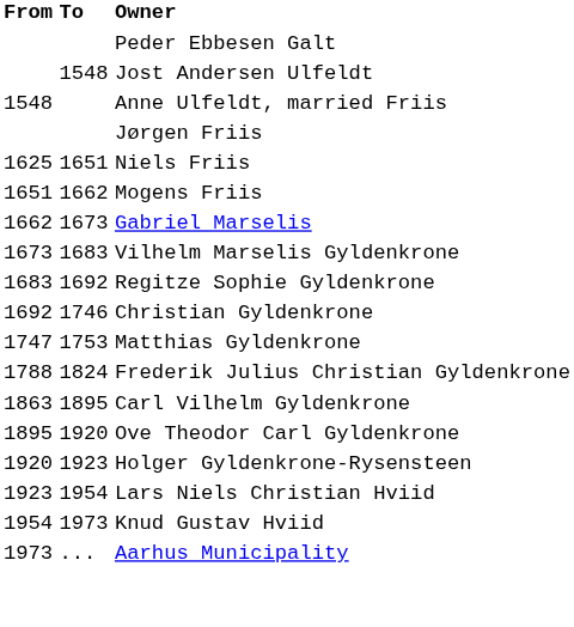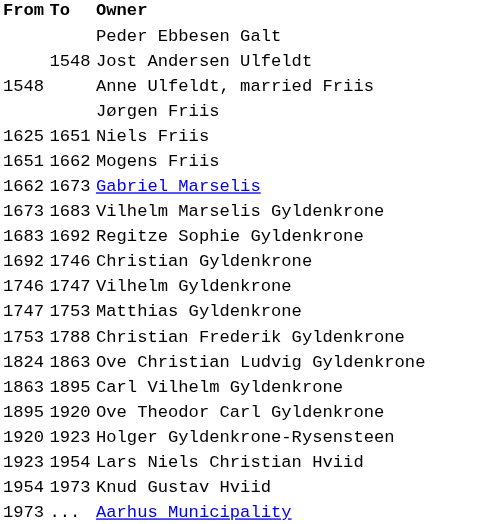 <table>
 <tr>
 <td><strong>From</strong></td>
 <td><strong>To</strong></td>
 <td><strong>Owner</strong></td>
 </tr>
 <tr>
 <td></td>
 <td></td>
 <td>Peder Ebbesen Galt</td>
 </tr>
 <tr>
 <td></td>
 <td>1548</td>
 <td>Jost Andersen Ulfeldt</td>
 </tr>
 <tr>
 <td>1548</td>
 <td></td>
 <td>Anne  Ulfeldt, married Friis</td>
 </tr>
 <tr>
 <td></td>
 <td></td>
 <td>Jørgen Friis</td>
 </tr>
 <tr>
 <td>1625</td>
 <td>1651</td>
 <td>Niels Friis</td>
 </tr>
 <tr>
 <td>1651</td>
 <td>1662</td>
 <td>Mogens Friis</td>
 </tr>
 <tr>
 <td>1662</td>
 <td>1673</td>
 <td><a href='#'>Gabriel Marselis</a></td>
 </tr>
 <tr>
 <td>1673</td>
 <td>1683</td>
 <td>Vilhelm Marselis Gyldenkrone</td>
 </tr>
 <tr>
 <td>1683</td>
 <td>1692</td>
 <td>Regitze Sophie Gyldenkrone</td>
 </tr>
 <tr>
 <td>1692</td>
 <td>1746</td>
 <td>Christian Gyldenkrone</td>
 </tr>
 <tr>
+<td>1746</td>
+<td>1747</td>
+<td>Vilhelm Gyldenkrone</td>
+</tr>
+<tr>
 <td>1747</td>
 <td>1753</td>
 <td>Matthias Gyldenkrone</td>
 </tr>
 <tr>
+<td>1753</td>
 <td>1788</td>
+<td>Christian Frederik Gyldenkrone</td>
+</tr>
+<tr>
 <td>1824</td>
-<td>Frederik Julius Christian Gyldenkrone</td>
+<td>1863</td>
+<td>Ove Christian Ludvig Gyldenkrone</td>
 </tr>
 <tr>
 <td>1863</td>
 <td>1895</td>
 <td>Carl Vilhelm Gyldenkrone</td>
 </tr>
 <tr>
 <td>1895</td>
 <td>1920</td>
 <td>Ove Theodor Carl Gyldenkrone</td>
 </tr>
 <tr>
 <td>1920</td>
 <td>1923</td>
 <td>Holger Gyldenkrone-Rysensteen</td>
 </tr>
 <tr>
 <td>1923</td>
 <td>1954</td>
 <td>Lars Niels Christian Hviid</td>
 </tr>
 <tr>
 <td>1954</td>
 <td>1973</td>
 <td>Knud Gustav Hviid</td>
 </tr>
 <tr>
 <td>1973</td>
 <td>...</td>
 <td><a href='#'>Aarhus Municipality</a></td>
 </tr>
 <tr>
 </tr>
 </table>
